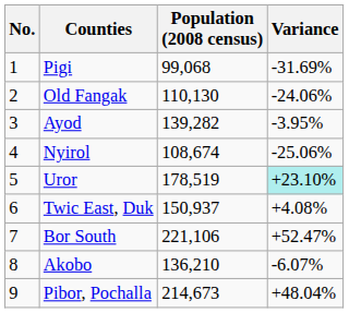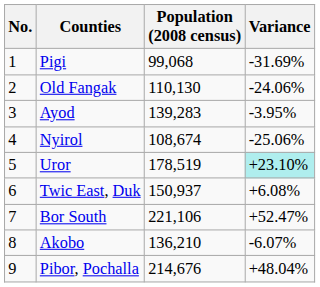 <table class="wikitable sortable">
 <tr>
 <th>No.</th>
 <th>Counties</th>
 <th>Population<br>(2008 census)</th>
 <th>Variance</th>
 </tr>
 <tr>
 <td>1</td>
 <td><a href='#'>Pigi</a></td>
 <td>99,068</td>
 <td>-31.69%</td>
 </tr>
 <tr>
 <td>2</td>
 <td><a href='#'>Old Fangak</a></td>
 <td>110,130</td>
 <td>-24.06%</td>
 </tr>
 <tr>
 <td>3</td>
 <td><a href='#'>Ayod</a></td>
-<td>139,282</td>
+<td>139,283</td>
 <td>-3.95%</td>
 </tr>
 <tr>
 <td>4</td>
 <td><a href='#'>Nyirol</a></td>
 <td>108,674</td>
 <td>-25.06%</td>
 </tr>
 <tr>
 <td>5</td>
 <td><a href='#'>Uror</a></td>
 <td>178,519</td>
 <td style="background: paleturquoise;">+23.10%</td>
 </tr>
 <tr>
 <td>6</td>
 <td><a href='#'>Twic East</a>, <a href='#'>Duk</a></td>
 <td>150,937</td>
-<td>+4.08%</td>
+<td>+6.08%</td>
 </tr>
 <tr>
 <td>7</td>
 <td><a href='#'>Bor South</a></td>
 <td>221,106</td>
 <td>+52.47%</td>
 </tr>
 <tr>
 <td>8</td>
 <td><a href='#'>Akobo</a></td>
 <td>136,210</td>
 <td>-6.07%</td>
 </tr>
 <tr>
 <td>9</td>
 <td><a href='#'>Pibor</a>, <a href='#'>Pochalla</a></td>
-<td>214,673</td>
+<td>214,676</td>
 <td>+48.04%</td>
 </tr>
 </table>
